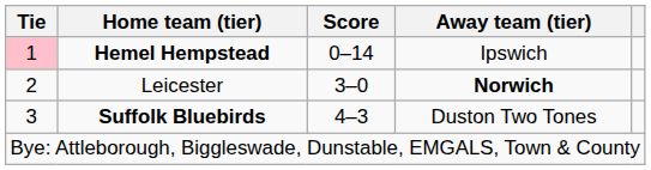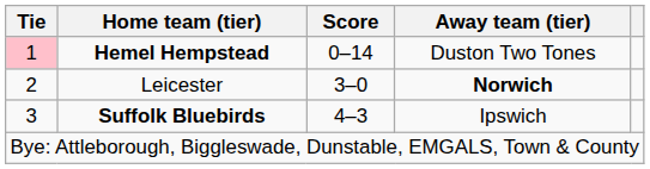 <table class="wikitable" style="text-align:center; font-size:85%">
 <tr>
 <th>Tie</th>
 <th>Home team (tier)</th>
 <th>Score</th>
 <th>Away team (tier)</th>
 <th></th>
 </tr>
 <tr>
 <td align="center" style="background: pink;">1</td>
 <td><strong>Hemel Hempstead</strong></td>
 <td align="center">0–14</td>
-<td>Ipswich</td>
+<td>Duston Two Tones</td>
 <td></td>
 </tr>
 <tr>
 <td align="center">2</td>
 <td>Leicester</td>
 <td align="center">3–0</td>
 <td><strong>Norwich</strong></td>
 <td></td>
 </tr>
 <tr>
 <td align="center">3</td>
 <td><strong>Suffolk Bluebirds</strong></td>
 <td align="center">4–3</td>
-<td>Duston Two Tones</td>
+<td>Ipswich</td>
 <td></td>
 </tr>
 <tr>
 <td colspan="5" align="center">Bye: Attleborough, Biggleswade, Dunstable, EMGALS, Town & County</td>
 </tr>
 </table>
